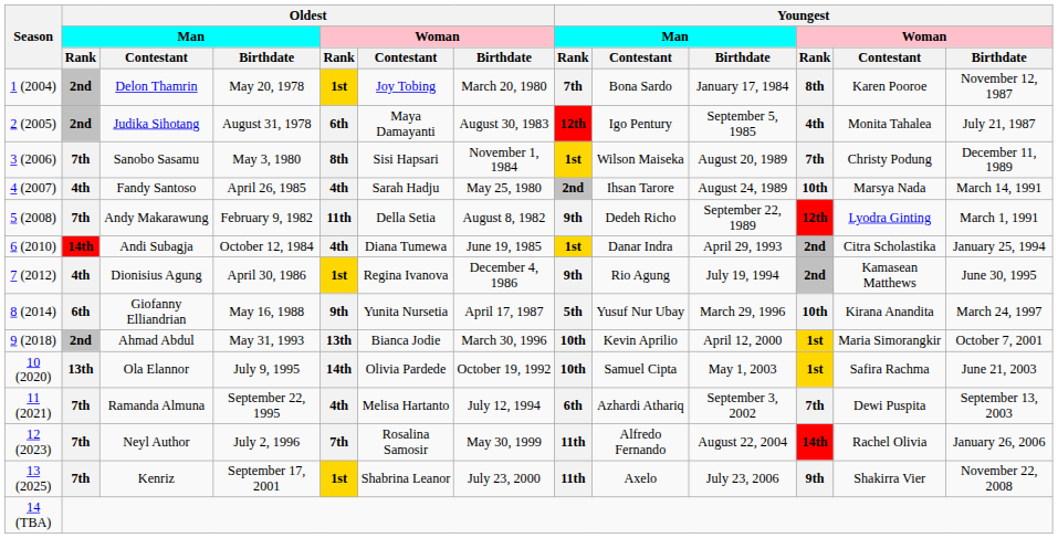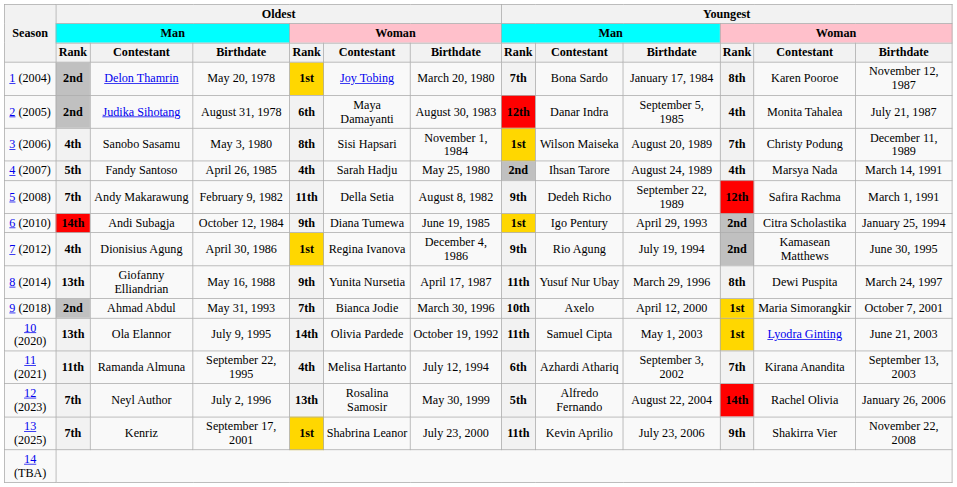 <table class="wikitable" style="text-align:center;">
 <tr>
 <th rowspan="3">Season</th>
 <th colspan="6">Oldest</th>
 <th colspan="6">Youngest</th>
 </tr>
 <tr>
 <th colspan="3" style="background:cyan">Man</th>
 <th colspan="3" style="background:pink">Woman</th>
 <th colspan="3" style="background:cyan">Man</th>
 <th colspan="3" style="background:pink">Woman</th>
 </tr>
 <tr>
 <th>Rank</th>
 <th>Contestant</th>
 <th>Birthdate</th>
 <th>Rank</th>
 <th>Contestant</th>
 <th>Birthdate</th>
 <th>Rank</th>
 <th>Contestant</th>
 <th>Birthdate</th>
 <th>Rank</th>
 <th>Contestant</th>
 <th>Birthdate</th>
 </tr>
 <tr>
 <td><a href='#'>1</a> (2004)</td>
 <th style="background:silver;">2nd</th>
 <td><a href='#'>Delon Thamrin</a></td>
 <td>May 20, 1978</td>
 <th style="background:gold";>1st</th>
 <td><a href='#'>Joy Tobing</a></td>
 <td>March 20, 1980</td>
 <th>7th</th>
 <td>Bona Sardo</td>
 <td>January 17, 1984</td>
 <th>8th</th>
 <td>Karen Pooroe</td>
 <td>November 12, 1987</td>
 </tr>
 <tr>
 <td><a href='#'>2</a> (2005)</td>
 <th style="background:silver;">2nd</th>
 <td><a href='#'>Judika Sihotang</a></td>
 <td>August 31, 1978</td>
 <th>6th</th>
 <td>Maya Damayanti</td>
 <td>August 30, 1983</td>
 <th style="background:red";>12th</th>
-<td>Igo Pentury</td>
+<td>Danar Indra</td>
 <td>September 5, 1985</td>
 <th>4th</th>
 <td>Monita Tahalea</td>
 <td>July 21, 1987</td>
 </tr>
 <tr>
 <td><a href='#'>3</a> (2006)</td>
-<th>7th</th>
+<th>4th</th>
 <td>Sanobo Sasamu</td>
 <td>May 3, 1980</td>
 <th>8th</th>
 <td>Sisi Hapsari</td>
 <td>November 1, 1984</td>
 <th style="background:gold";>1st</th>
 <td>Wilson Maiseka</td>
 <td>August 20, 1989</td>
 <th>7th</th>
 <td>Christy Podung</td>
 <td>December 11, 1989</td>
 </tr>
 <tr>
 <td><a href='#'>4</a> (2007)</td>
-<th>4th</th>
+<th>5th</th>
 <td>Fandy Santoso</td>
 <td>April 26, 1985</td>
 <th>4th</th>
 <td>Sarah Hadju</td>
 <td>May 25, 1980</td>
 <th style="background:silver;">2nd</th>
 <td>Ihsan Tarore</td>
 <td>August 24, 1989</td>
-<th>10th</th>
+<th>4th</th>
 <td>Marsya Nada</td>
 <td>March 14, 1991</td>
 </tr>
 <tr>
 <td><a href='#'>5</a> (2008)</td>
 <th>7th</th>
 <td>Andy Makarawung</td>
 <td>February 9, 1982</td>
 <th>11th</th>
 <td>Della Setia</td>
 <td>August 8, 1982</td>
 <th>9th</th>
 <td>Dedeh Richo</td>
 <td>September 22, 1989</td>
 <th style="background:red";>12th</th>
-<td><a href='#'>Lyodra Ginting</a></td>
+<td>Safira Rachma</td>
 <td>March 1, 1991</td>
 </tr>
 <tr>
 <td><a href='#'>6</a> (2010)</td>
 <th style="background:red";>14th</th>
 <td>Andi Subagja</td>
 <td>October 12, 1984</td>
-<th>4th</th>
+<th>9th</th>
 <td>Diana Tumewa</td>
 <td>June 19, 1985</td>
 <th style="background:gold";>1st</th>
-<td>Danar Indra</td>
+<td>Igo Pentury</td>
 <td>April 29, 1993</td>
 <th style="background:silver;">2nd</th>
 <td>Citra Scholastika</td>
 <td>January 25, 1994</td>
 </tr>
 <tr>
 <td><a href='#'>7</a> (2012)</td>
 <th>4th</th>
 <td>Dionisius Agung</td>
 <td>April 30, 1986</td>
 <th style="background:gold";>1st</th>
 <td>Regina Ivanova</td>
 <td>December 4, 1986</td>
 <th>9th</th>
 <td>Rio Agung</td>
 <td>July 19, 1994</td>
 <th style="background:silver;">2nd</th>
 <td>Kamasean Matthews</td>
 <td>June 30, 1995</td>
 </tr>
 <tr>
 <td><a href='#'>8</a> (2014)</td>
-<th>6th</th>
+<th>13th</th>
 <td>Giofanny Elliandrian</td>
 <td>May 16, 1988</td>
 <th>9th</th>
 <td>Yunita Nursetia</td>
 <td>April 17, 1987</td>
-<th>5th</th>
+<th>11th</th>
 <td>Yusuf Nur Ubay</td>
 <td>March 29, 1996</td>
-<th>10th</th>
-<td>Kirana Anandita</td>
+<th>8th</th>
+<td>Dewi Puspita</td>
 <td>March 24, 1997</td>
 </tr>
 <tr>
 <td><a href='#'>9</a> (2018)</td>
 <th style="background:silver;">2nd</th>
 <td>Ahmad Abdul</td>
 <td>May 31, 1993</td>
-<th>13th</th>
+<th>7th</th>
 <td>Bianca Jodie</td>
 <td>March 30, 1996</td>
 <th>10th</th>
-<td>Kevin Aprilio</td>
+<td>Axelo</td>
 <td>April 12, 2000</td>
 <th style="background:gold";>1st</th>
 <td>Maria Simorangkir</td>
 <td>October 7, 2001</td>
 </tr>
 <tr>
 <td><a href='#'>10</a> (2020)</td>
 <th>13th</th>
 <td>Ola Elannor</td>
 <td>July 9, 1995</td>
 <th>14th</th>
 <td>Olivia Pardede</td>
 <td>October 19, 1992</td>
-<th>10th</th>
+<th>11th</th>
 <td>Samuel Cipta</td>
 <td>May 1, 2003</td>
 <th style="background:gold";>1st</th>
-<td>Safira Rachma</td>
+<td><a href='#'>Lyodra Ginting</a></td>
 <td>June 21, 2003</td>
 </tr>
 <tr>
 <td><a href='#'>11</a> (2021)</td>
-<th>7th</th>
+<th>11th</th>
 <td>Ramanda Almuna</td>
 <td>September 22, 1995</td>
 <th>4th</th>
 <td>Melisa Hartanto</td>
 <td>July 12, 1994</td>
 <th>6th</th>
 <td>Azhardi Athariq</td>
 <td>September 3, 2002</td>
 <th>7th</th>
-<td>Dewi Puspita</td>
+<td>Kirana Anandita</td>
 <td>September 13, 2003</td>
 </tr>
 <tr>
 <td><a href='#'>12</a> (2023)</td>
 <th>7th</th>
 <td>Neyl Author</td>
 <td>July 2, 1996</td>
-<th>7th</th>
+<th>13th</th>
 <td>Rosalina Samosir</td>
 <td>May 30, 1999</td>
-<th>11th</th>
+<th>5th</th>
 <td>Alfredo Fernando</td>
 <td>August 22, 2004</td>
 <th style="background:red";>14th</th>
 <td>Rachel Olivia</td>
 <td>January 26, 2006</td>
 </tr>
 <tr>
 <td><a href='#'>13</a> (2025)</td>
 <th>7th</th>
 <td>Kenriz</td>
 <td>September 17, 2001</td>
 <th style="background:gold">1st</th>
 <td>Shabrina Leanor</td>
 <td>July 23, 2000</td>
 <th>11th</th>
-<td>Axelo</td>
+<td>Kevin Aprilio</td>
 <td>July 23, 2006</td>
 <th>9th</th>
 <td>Shakirra Vier</td>
 <td>November 22, 2008</td>
 </tr>
 <tr>
 <td><a href='#'>14</a> (TBA)</td>
 </tr>
 </table>
